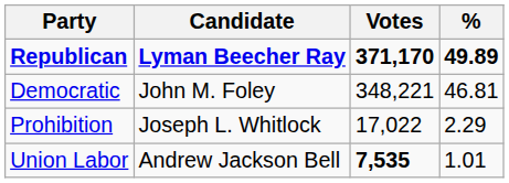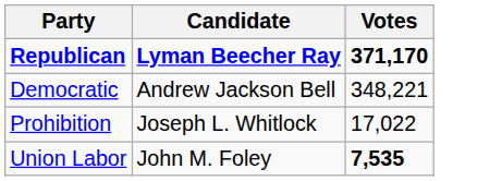 <table class="wikitable">
 <tr>
 <th>Party</th>
 <th>Candidate</th>
 <th>Votes</th>
-<th>%</th>
 </tr>
 <tr>
 <td><a href='#'><strong>Republican</strong></a></td>
 <td><strong><a href='#'>Lyman Beecher Ray</a></strong></td>
 <td><strong>371,170</strong></td>
-<td><strong>49.89</strong></td>
 </tr>
 <tr>
 <td><a href='#'>Democratic</a></td>
-<td>John M. Foley</td>
+<td>Andrew Jackson Bell</td>
 <td>348,221</td>
-<td>46.81</td>
 </tr>
 <tr>
 <td><a href='#'>Prohibition</a></td>
 <td>Joseph L. Whitlock</td>
 <td>17,022</td>
-<td>2.29</td>
 </tr>
 <tr>
 <td><a href='#'>Union Labor</a></td>
-<td>Andrew Jackson Bell</td>
+<td>John M. Foley</td>
 <td><strong>7,535</strong></td>
-<td>1.01</td>
 </tr>
 </table>
